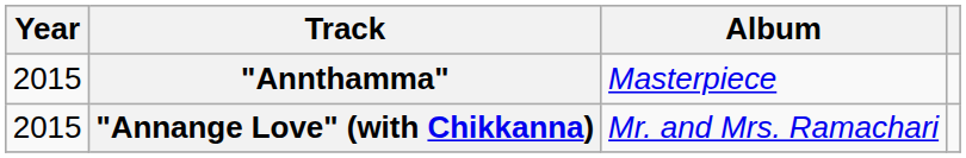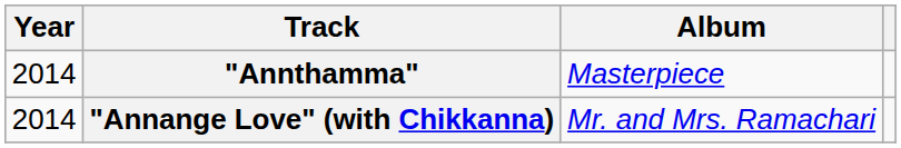 <table class="wikitable sortable plainrowheaders">
 <tr>
 <th scope="col">Year</th>
 <th scope="col">Track</th>
 <th scope="col">Album</th>
 <th scope="col" class="unsortable"></th>
 </tr>
 <tr>
-<td>2015</td>
+<td>2014</td>
 <th scope="row">"Annthamma"</th>
 <td><em><a href='#'>Masterpiece</a></em></td>
 <td style="text-align: center;"></td>
 </tr>
 <tr>
-<td>2015</td>
+<td>2014</td>
 <th scope="row">"Annange Love" (with <a href='#'>Chikkanna</a>)</th>
 <td><em><a href='#'>Mr. and Mrs. Ramachari</a></em></td>
 <td style="text-align: center;"></td>
 </tr>
 </table>
